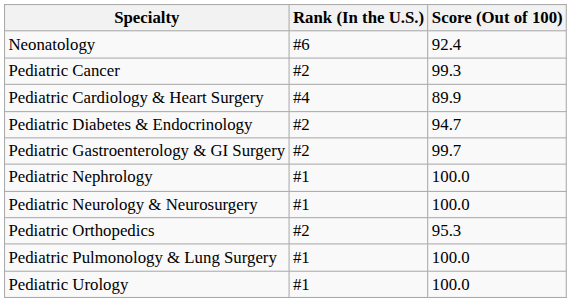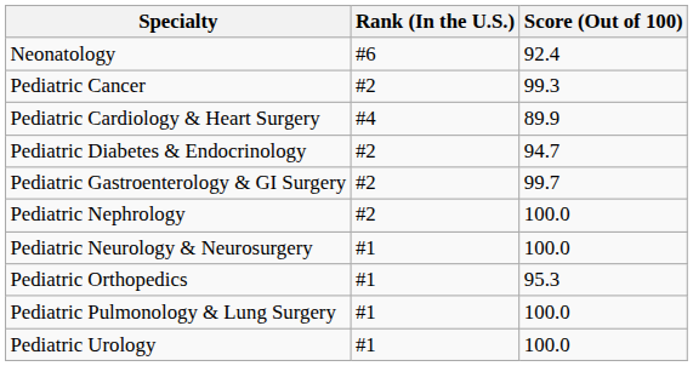 <table class="wikitable">
 <tr>
 <th>Specialty</th>
 <th>Rank (In the U.S.)</th>
 <th>Score (Out of 100)</th>
 </tr>
 <tr>
 <td>Neonatology</td>
 <td>#6</td>
 <td>92.4</td>
 </tr>
 <tr>
 <td>Pediatric Cancer</td>
 <td>#2</td>
 <td>99.3</td>
 </tr>
 <tr>
 <td>Pediatric Cardiology & Heart Surgery</td>
 <td>#4</td>
 <td>89.9</td>
 </tr>
 <tr>
 <td>Pediatric Diabetes & Endocrinology</td>
 <td>#2</td>
 <td>94.7</td>
 </tr>
 <tr>
 <td>Pediatric Gastroenterology & GI Surgery</td>
 <td>#2</td>
 <td>99.7</td>
 </tr>
 <tr>
 <td>Pediatric Nephrology</td>
-<td>#1</td>
+<td>#2</td>
 <td>100.0</td>
 </tr>
 <tr>
 <td>Pediatric Neurology & Neurosurgery</td>
 <td>#1</td>
 <td>100.0</td>
 </tr>
 <tr>
 <td>Pediatric Orthopedics</td>
-<td>#2</td>
+<td>#1</td>
 <td>95.3</td>
 </tr>
 <tr>
 <td>Pediatric Pulmonology & Lung Surgery</td>
 <td>#1</td>
 <td>100.0</td>
 </tr>
 <tr>
 <td>Pediatric Urology</td>
 <td>#1</td>
 <td>100.0</td>
 </tr>
 </table>
